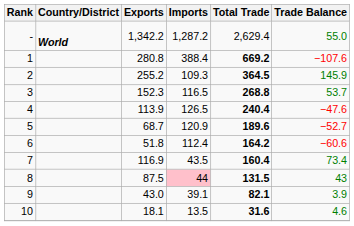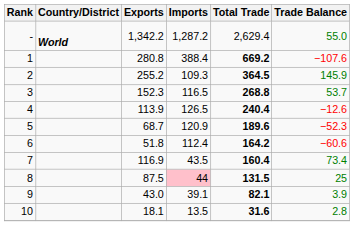 <table class="wikitable sortable" style="text-align: right">
 <tr>
 <th>Rank</th>
 <th>Country/District</th>
 <th>Exports</th>
 <th>Imports</th>
 <th>Total Trade</th>
 <th>Trade Balance</th>
 </tr>
 <tr>
 <td>-</td>
 <td align="left"><br><strong><em>World</em></strong></td>
 <td>1,342.2</td>
 <td>1,287.2</td>
 <td>2,629.4</td>
 <td style="color:green;">55.0</td>
 </tr>
 <tr>
 <td>1</td>
 <td align="left"></td>
 <td>280.8</td>
 <td>388.4</td>
 <td><strong>669.2</strong></td>
 <td style="color:red;">−107.6</td>
 </tr>
 <tr>
 <td>2</td>
 <td align="left"></td>
 <td>255.2</td>
 <td>109.3</td>
 <td><strong>364.5</strong></td>
 <td style="color:green;">145.9</td>
 </tr>
 <tr>
 <td>3</td>
 <td align="left"></td>
 <td>152.3</td>
 <td>116.5</td>
 <td><strong>268.8</strong></td>
 <td style="color:green;">53.7</td>
 </tr>
 <tr>
 <td>4</td>
 <td align="left"></td>
 <td>113.9</td>
 <td>126.5</td>
 <td><strong>240.4</strong></td>
-<td style="color:red;">−47.6</td>
+<td style="color:red;">−12.6</td>
 </tr>
 <tr>
 <td>5</td>
 <td align="left"></td>
 <td>68.7</td>
 <td>120.9</td>
 <td><strong>189.6</strong></td>
-<td style="color:red;">−52.7</td>
+<td style="color:red;">−52.3</td>
 </tr>
 <tr>
 <td>6</td>
 <td align="left"></td>
 <td>51.8</td>
 <td>112.4</td>
 <td><strong>164.2</strong></td>
 <td style="color:red;">−60.6</td>
 </tr>
 <tr>
 <td>7</td>
 <td align="left"></td>
 <td>116.9</td>
 <td>43.5</td>
 <td><strong>160.4</strong></td>
 <td style="color:green;">73.4</td>
 </tr>
 <tr>
 <td>8</td>
 <td align="left"></td>
 <td>87.5</td>
 <td style="background: pink;">44</td>
 <td><strong>131.5</strong></td>
-<td style="color:green;">43</td>
+<td style="color:green;">25</td>
 </tr>
 <tr>
 <td>9</td>
 <td align="left"></td>
 <td>43.0</td>
 <td>39.1</td>
 <td><strong>82.1</strong></td>
 <td style="color:green;">3.9</td>
 </tr>
 <tr>
 <td>10</td>
 <td align="left"></td>
 <td>18.1</td>
 <td>13.5</td>
 <td><strong>31.6</strong></td>
-<td style="color:green;">4.6</td>
+<td style="color:green;">2.8</td>
 </tr>
 <tr>
 </tr>
 </table>
